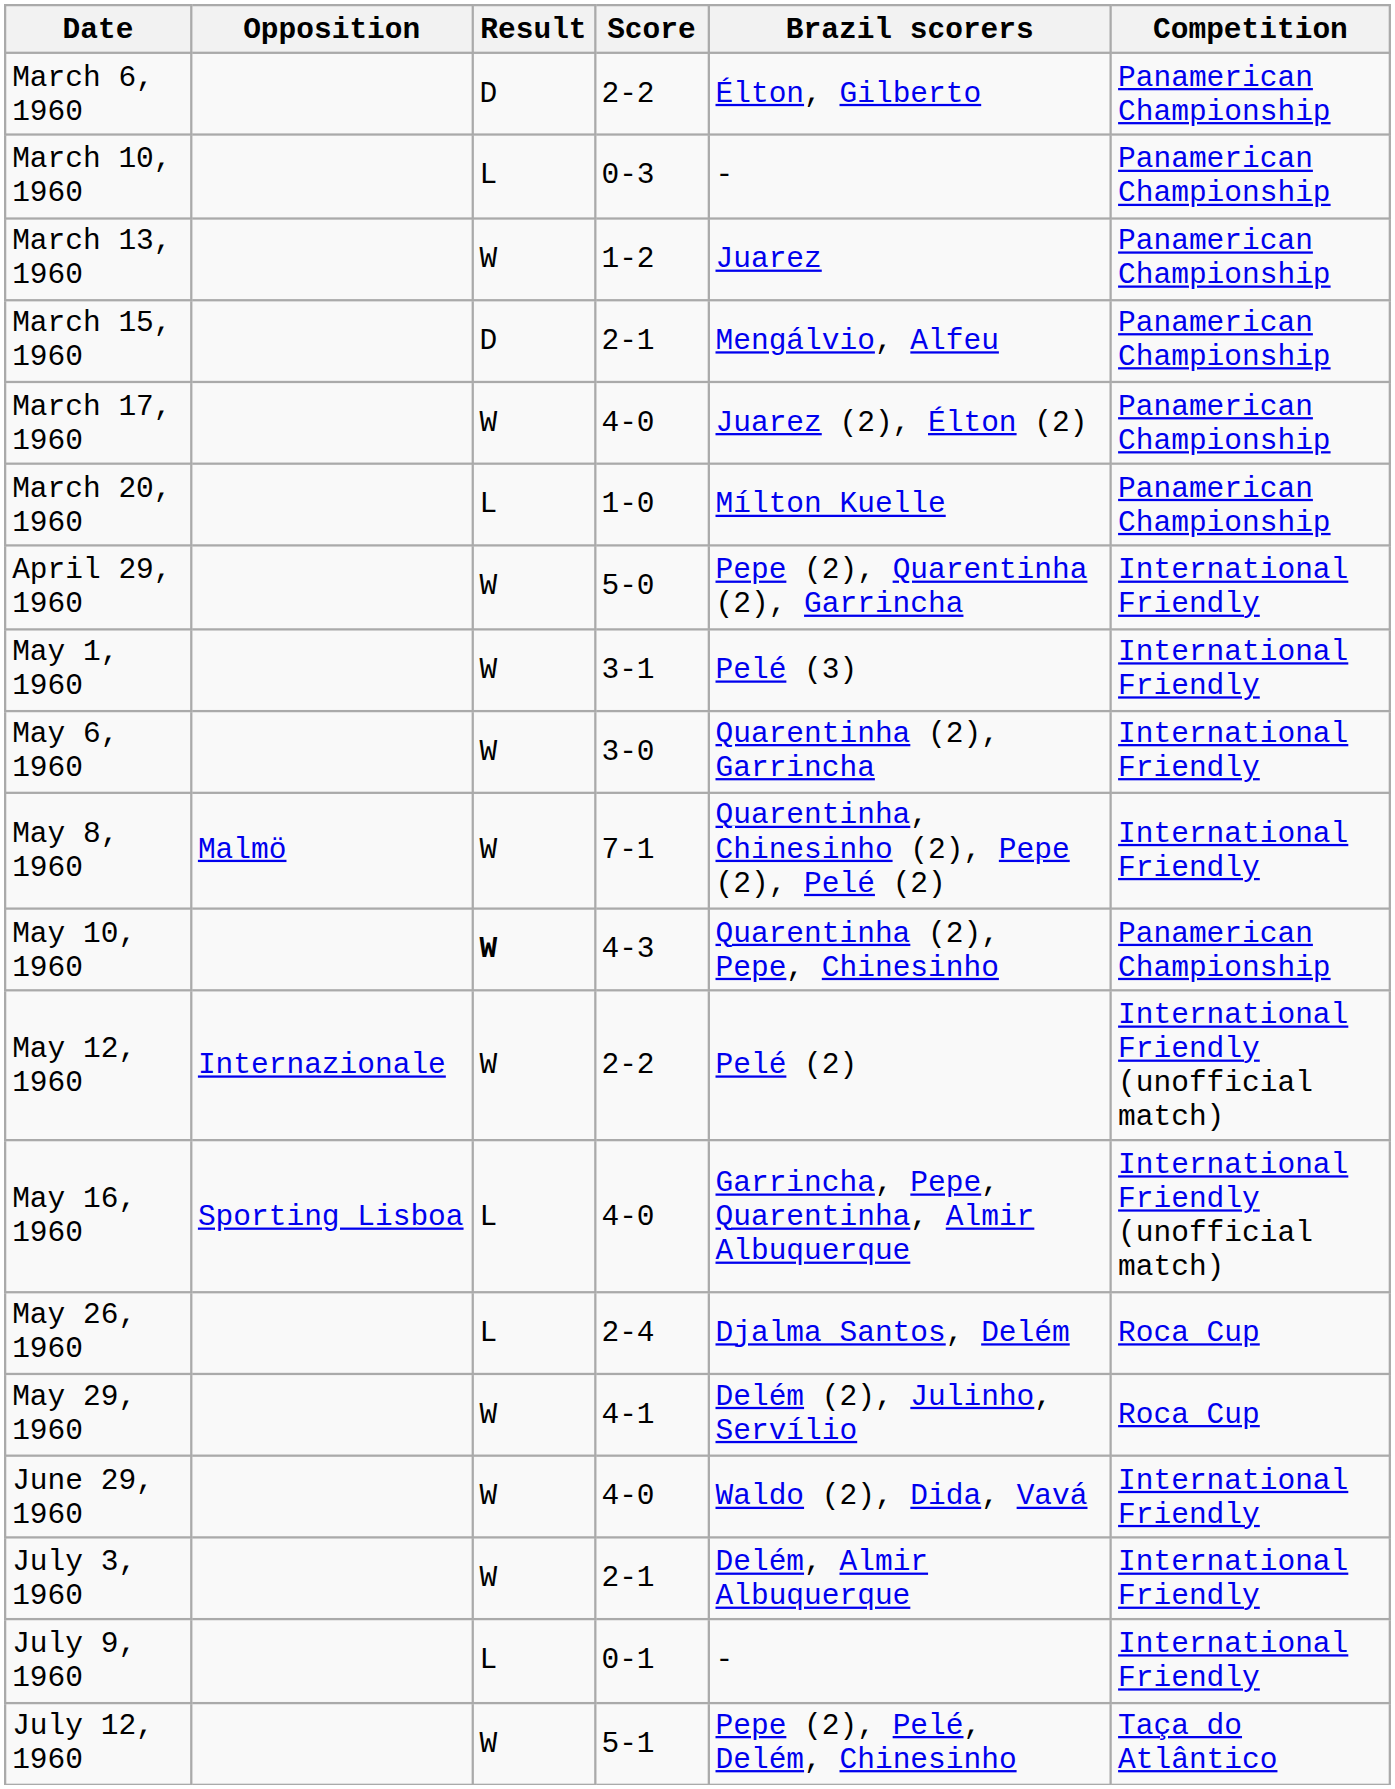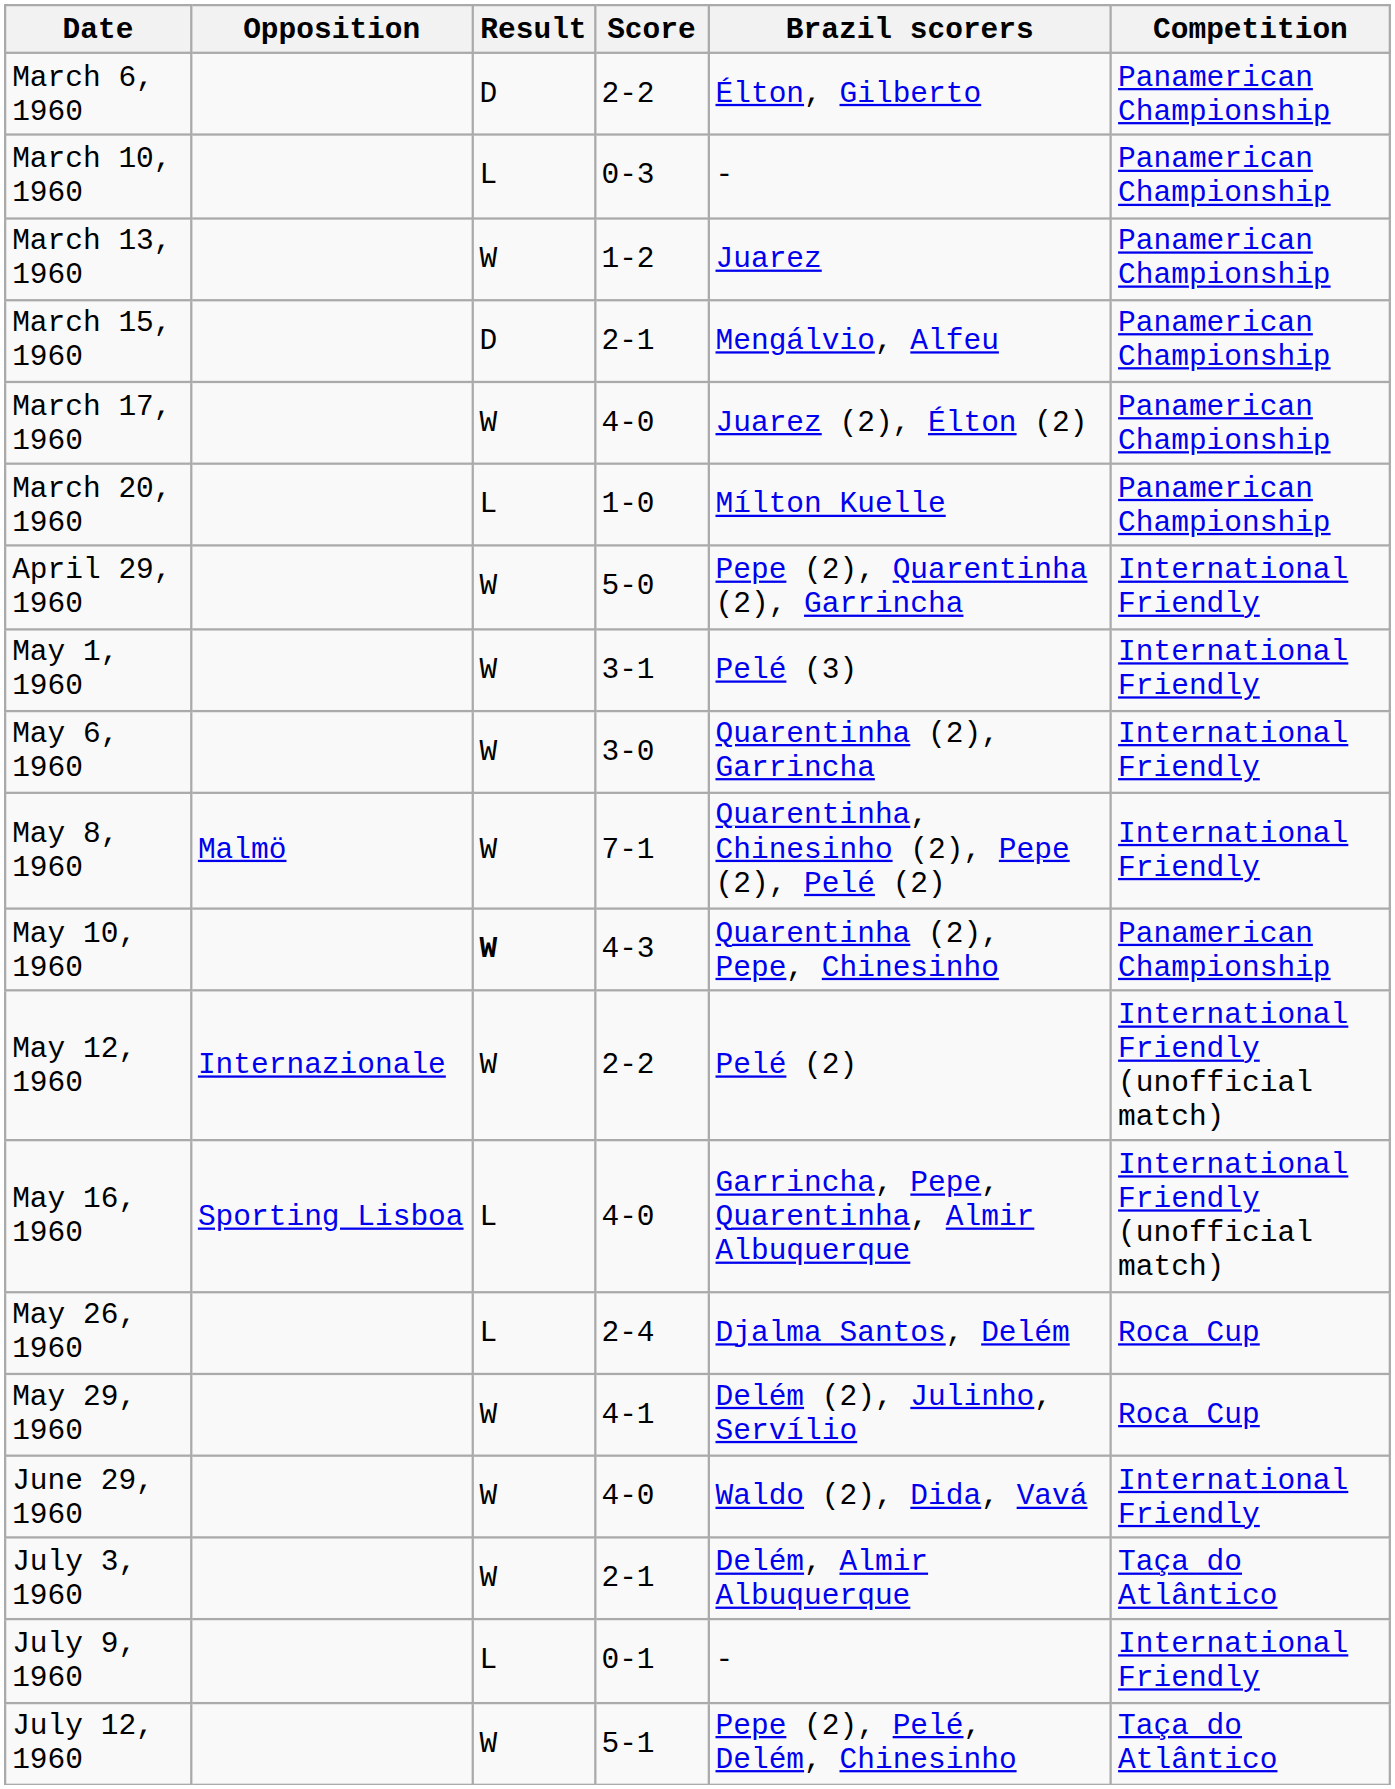 <table class="wikitable" style="text-align: left;">
 <tr>
 <th width=12%>Date</th>
 <th width=12%>Opposition</th>
 <th width=1%>Result</th>
 <th width=7%>Score</th>
 <th width=26%>Brazil scorers</th>
 <th width=18%>Competition</th>
 </tr>
 <tr>
 <td>March 6, 1960</td>
 <td></td>
 <td>D</td>
 <td>2-2</td>
 <td><a href='#'>Élton</a>, <a href='#'>Gilberto</a></td>
 <td><a href='#'>Panamerican Championship</a></td>
 </tr>
 <tr>
 <td>March 10, 1960</td>
 <td></td>
 <td>L</td>
 <td>0-3</td>
 <td>-</td>
 <td><a href='#'>Panamerican Championship</a></td>
 </tr>
 <tr>
 <td>March 13, 1960</td>
 <td></td>
 <td>W</td>
 <td>1-2</td>
 <td><a href='#'>Juarez</a></td>
 <td><a href='#'>Panamerican Championship</a></td>
 </tr>
 <tr>
 <td>March 15, 1960</td>
 <td></td>
 <td>D</td>
 <td>2-1</td>
 <td><a href='#'>Mengálvio</a>, <a href='#'>Alfeu</a></td>
 <td><a href='#'>Panamerican Championship</a></td>
 </tr>
 <tr>
 <td>March 17, 1960</td>
 <td></td>
 <td>W</td>
 <td>4-0</td>
 <td><a href='#'>Juarez</a> (2), <a href='#'>Élton</a> (2)</td>
 <td><a href='#'>Panamerican Championship</a></td>
 </tr>
 <tr>
 <td>March 20, 1960</td>
 <td></td>
 <td>L</td>
 <td>1-0</td>
 <td><a href='#'>Mílton Kuelle</a></td>
 <td><a href='#'>Panamerican Championship</a></td>
 </tr>
 <tr>
 <td>April 29, 1960</td>
 <td></td>
 <td>W</td>
 <td>5-0</td>
 <td><a href='#'>Pepe</a> (2), <a href='#'>Quarentinha</a> (2), <a href='#'>Garrincha</a></td>
 <td><a href='#'>International Friendly</a></td>
 </tr>
 <tr>
 <td>May 1, 1960</td>
 <td></td>
 <td>W</td>
 <td>3-1</td>
 <td><a href='#'>Pelé</a> (3)</td>
 <td><a href='#'>International Friendly</a></td>
 </tr>
 <tr>
 <td>May 6, 1960</td>
 <td></td>
 <td>W</td>
 <td>3-0</td>
 <td><a href='#'>Quarentinha</a> (2), <a href='#'>Garrincha</a></td>
 <td><a href='#'>International Friendly</a></td>
 </tr>
 <tr>
 <td>May 8, 1960</td>
 <td> <a href='#'>Malmö</a></td>
 <td>W</td>
 <td>7-1</td>
 <td><a href='#'>Quarentinha</a>, <a href='#'>Chinesinho</a> (2), <a href='#'>Pepe</a> (2), <a href='#'>Pelé</a> (2)</td>
 <td><a href='#'>International Friendly</a></td>
 </tr>
 <tr>
 <td>May 10, 1960</td>
 <td></td>
 <td><strong>W</strong></td>
 <td>4-3</td>
 <td><a href='#'>Quarentinha</a> (2), <a href='#'>Pepe</a>, <a href='#'>Chinesinho</a></td>
 <td><a href='#'>Panamerican Championship</a></td>
 </tr>
 <tr>
 <td>May 12, 1960</td>
 <td> <a href='#'>Internazionale</a></td>
 <td>W</td>
 <td>2-2</td>
 <td><a href='#'>Pelé</a> (2)</td>
 <td><a href='#'>International Friendly</a> (unofficial match)</td>
 </tr>
 <tr>
 <td>May 16, 1960</td>
 <td> <a href='#'>Sporting Lisboa</a></td>
 <td>L</td>
 <td>4-0</td>
 <td><a href='#'>Garrincha</a>, <a href='#'>Pepe</a>, <a href='#'>Quarentinha</a>, <a href='#'>Almir Albuquerque</a></td>
 <td><a href='#'>International Friendly</a> (unofficial match)</td>
 </tr>
 <tr>
 <td>May 26, 1960</td>
 <td></td>
 <td>L</td>
 <td>2-4</td>
 <td><a href='#'>Djalma Santos</a>, <a href='#'>Delém</a></td>
 <td><a href='#'>Roca Cup</a></td>
 </tr>
 <tr>
 <td>May 29, 1960</td>
 <td></td>
 <td>W</td>
 <td>4-1</td>
 <td><a href='#'>Delém</a> (2), <a href='#'>Julinho</a>, <a href='#'>Servílio</a></td>
 <td><a href='#'>Roca Cup</a></td>
 </tr>
 <tr>
 <td>June 29, 1960</td>
 <td></td>
 <td>W</td>
 <td>4-0</td>
 <td><a href='#'>Waldo</a> (2), <a href='#'>Dida</a>, <a href='#'>Vavá</a></td>
 <td><a href='#'>International Friendly</a></td>
 </tr>
 <tr>
 <td>July 3, 1960</td>
 <td></td>
 <td>W</td>
 <td>2-1</td>
 <td><a href='#'>Delém</a>, <a href='#'>Almir Albuquerque</a></td>
-<td><a href='#'>International Friendly</a></td>
+<td><a href='#'>Taça do Atlântico</a></td>
 </tr>
 <tr>
 <td>July 9, 1960</td>
 <td></td>
 <td>L</td>
 <td>0-1</td>
 <td>-</td>
 <td><a href='#'>International Friendly</a></td>
 </tr>
 <tr>
 <td>July 12, 1960</td>
 <td></td>
 <td>W</td>
 <td>5-1</td>
 <td><a href='#'>Pepe</a> (2), <a href='#'>Pelé</a>, <a href='#'>Delém</a>, <a href='#'>Chinesinho</a></td>
 <td><a href='#'>Taça do Atlântico</a></td>
 </tr>
 </table>
